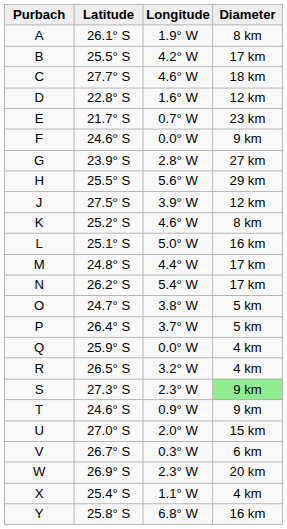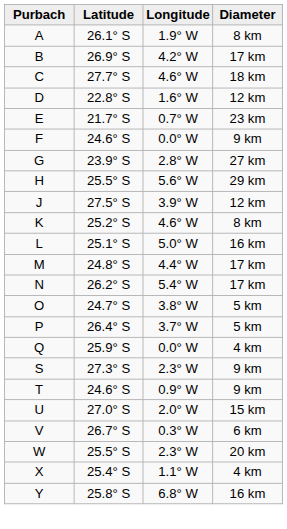 <table class="wikitable">
 <tr>
 <th style="width:25%; background:#eee;">Purbach</th>
 <th style="width:25%; background:#eee;">Latitude</th>
 <th style="width:25%; background:#eee;">Longitude</th>
 <th style="width:25%; background:#eee;">Diameter</th>
 </tr>
 <tr style="text-align:center;">
 <td>A</td>
 <td>26.1° S</td>
 <td>1.9° W</td>
 <td>8 km</td>
 </tr>
 <tr style="text-align:center;">
 <td>B</td>
-<td>25.5° S</td>
+<td>26.9° S</td>
 <td>4.2° W</td>
 <td>17 km</td>
 </tr>
 <tr style="text-align:center;">
 <td>C</td>
 <td>27.7° S</td>
 <td>4.6° W</td>
 <td>18 km</td>
 </tr>
 <tr style="text-align:center;">
 <td>D</td>
 <td>22.8° S</td>
 <td>1.6° W</td>
 <td>12 km</td>
 </tr>
 <tr style="text-align:center;">
 <td>E</td>
 <td>21.7° S</td>
 <td>0.7° W</td>
 <td>23 km</td>
 </tr>
 <tr style="text-align:center;">
 <td>F</td>
 <td>24.6° S</td>
 <td>0.0° W</td>
 <td>9 km</td>
 </tr>
 <tr style="text-align:center;">
 <td>G</td>
 <td>23.9° S</td>
 <td>2.8° W</td>
 <td>27 km</td>
 </tr>
 <tr style="text-align:center;">
 <td>H</td>
 <td>25.5° S</td>
 <td>5.6° W</td>
 <td>29 km</td>
 </tr>
 <tr style="text-align:center;">
 <td>J</td>
 <td>27.5° S</td>
 <td>3.9° W</td>
 <td>12 km</td>
 </tr>
 <tr style="text-align:center;">
 <td>K</td>
 <td>25.2° S</td>
 <td>4.6° W</td>
 <td>8 km</td>
 </tr>
 <tr style="text-align:center;">
 <td>L</td>
 <td>25.1° S</td>
 <td>5.0° W</td>
 <td>16 km</td>
 </tr>
 <tr style="text-align:center;">
 <td>M</td>
 <td>24.8° S</td>
 <td>4.4° W</td>
 <td>17 km</td>
 </tr>
 <tr style="text-align:center;">
 <td>N</td>
 <td>26.2° S</td>
 <td>5.4° W</td>
 <td>17 km</td>
 </tr>
 <tr style="text-align:center;">
 <td>O</td>
 <td>24.7° S</td>
 <td>3.8° W</td>
 <td>5 km</td>
 </tr>
 <tr style="text-align:center;">
 <td>P</td>
 <td>26.4° S</td>
 <td>3.7° W</td>
 <td>5 km</td>
 </tr>
 <tr style="text-align:center;">
 <td>Q</td>
 <td>25.9° S</td>
 <td>0.0° W</td>
 <td>4 km</td>
 </tr>
 <tr style="text-align:center;">
-<td>R</td>
-<td>26.5° S</td>
-<td>3.2° W</td>
-<td>4 km</td>
-</tr>
-<tr style="text-align:center;">
 <td>S</td>
 <td>27.3° S</td>
 <td>2.3° W</td>
-<td style="background: lightgreen;">9 km</td>
+<td>9 km</td>
 </tr>
 <tr style="text-align:center;">
 <td>T</td>
 <td>24.6° S</td>
 <td>0.9° W</td>
 <td>9 km</td>
 </tr>
 <tr style="text-align:center;">
 <td>U</td>
 <td>27.0° S</td>
 <td>2.0° W</td>
 <td>15 km</td>
 </tr>
 <tr style="text-align:center;">
 <td>V</td>
 <td>26.7° S</td>
 <td>0.3° W</td>
 <td>6 km</td>
 </tr>
 <tr style="text-align:center;">
 <td>W</td>
-<td>26.9° S</td>
+<td>25.5° S</td>
 <td>2.3° W</td>
 <td>20 km</td>
 </tr>
 <tr style="text-align:center;">
 <td>X</td>
 <td>25.4° S</td>
 <td>1.1° W</td>
 <td>4 km</td>
 </tr>
 <tr style="text-align:center;">
 <td>Y</td>
 <td>25.8° S</td>
 <td>6.8° W</td>
 <td>16 km</td>
 </tr>
 </table>
